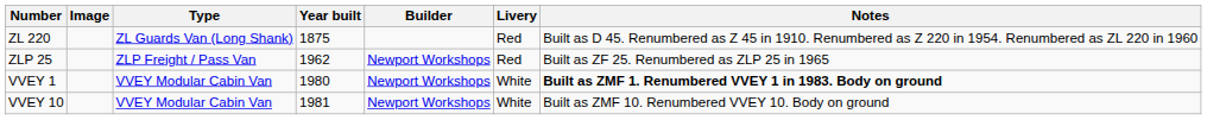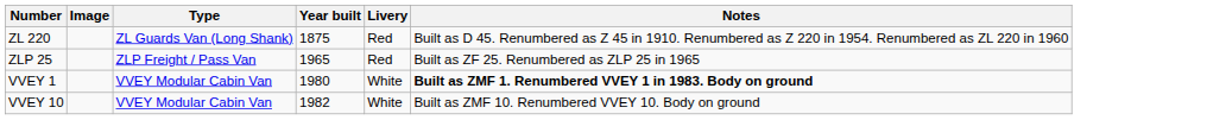 <table class="wikitable">
 <tr>
 <th>Number</th>
 <th>Image</th>
 <th>Type</th>
 <th>Year built</th>
-<th>Builder</th>
 <th>Livery</th>
 <th>Notes</th>
 </tr>
 <tr>
 <td>ZL 220</td>
 <td></td>
 <td><a href='#'>ZL Guards Van (Long Shank)</a></td>
 <td>1875</td>
-<td></td>
 <td>Red</td>
 <td>Built as D 45. Renumbered as Z 45 in 1910. Renumbered as Z 220 in 1954. Renumbered as ZL 220 in 1960</td>
 </tr>
 <tr>
 <td>ZLP 25</td>
 <td></td>
 <td><a href='#'>ZLP Freight / Pass Van</a></td>
-<td>1962</td>
-<td><a href='#'>Newport Workshops</a></td>
+<td>1965</td>
 <td>Red</td>
 <td>Built as ZF 25. Renumbered as ZLP 25 in 1965</td>
 </tr>
 <tr>
 <td>VVEY 1</td>
 <td></td>
 <td><a href='#'>VVEY Modular Cabin Van</a></td>
 <td>1980</td>
-<td><a href='#'>Newport Workshops</a></td>
 <td>White</td>
 <td><strong>Built as ZMF 1. Renumbered VVEY 1 in 1983. Body on ground</strong></td>
 </tr>
 <tr>
 <td>VVEY 10</td>
 <td></td>
 <td><a href='#'>VVEY Modular Cabin Van</a></td>
-<td>1981</td>
-<td><a href='#'>Newport Workshops</a></td>
+<td>1982</td>
 <td>White</td>
 <td>Built as ZMF 10. Renumbered VVEY 10. Body on ground</td>
 </tr>
 </table>
